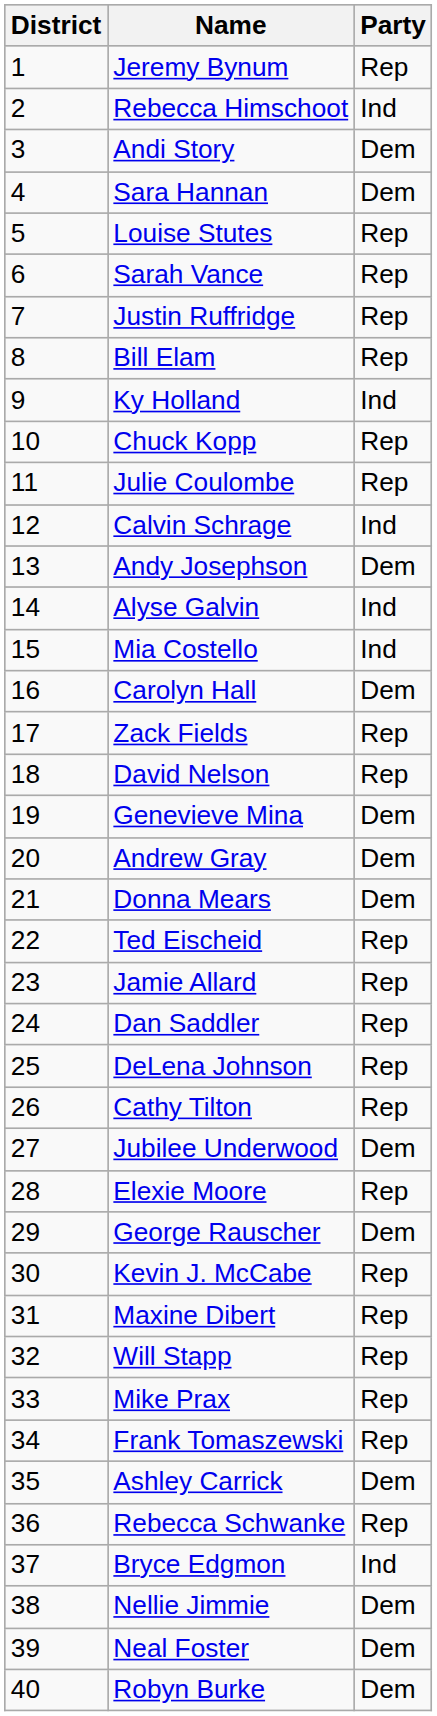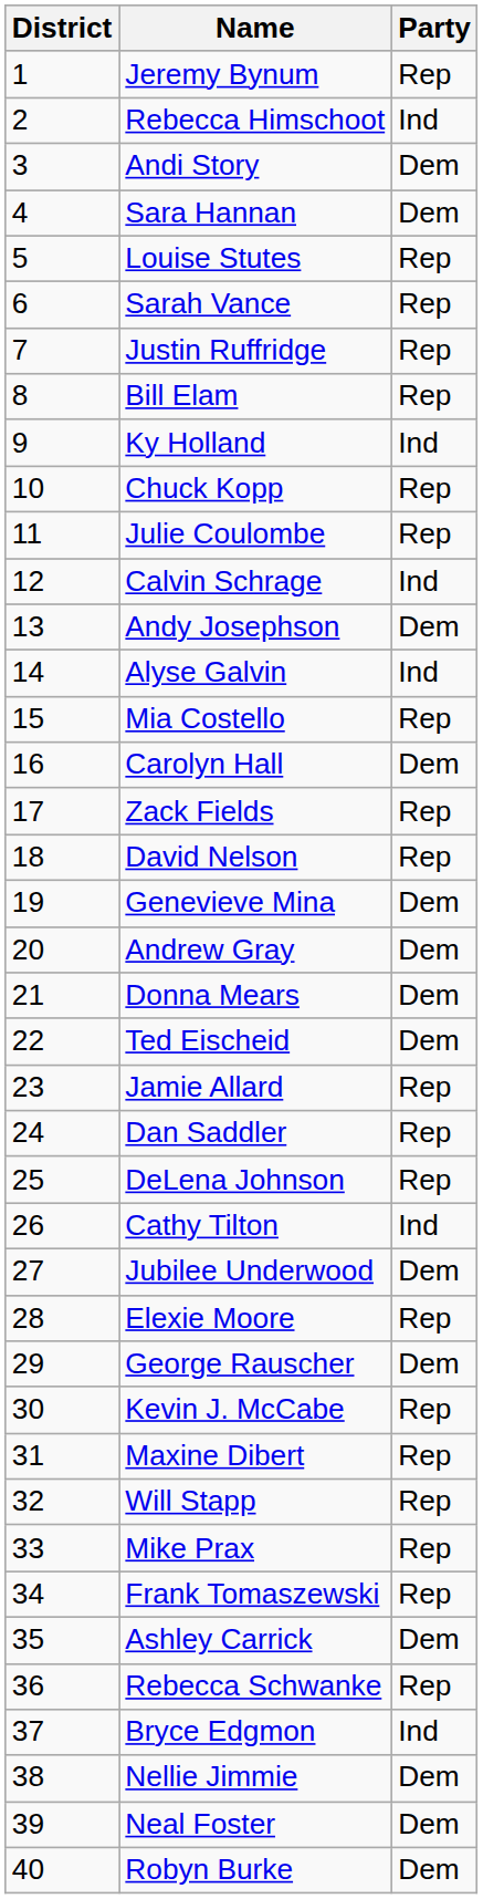 <table class="wikitable sortable mw-collapsible">
 <tr>
 <th>District</th>
 <th>Name</th>
 <th>Party</th>
 </tr>
 <tr>
 <td>1</td>
 <td><a href='#'>Jeremy Bynum</a></td>
 <td>Rep</td>
 </tr>
 <tr>
 <td>2</td>
 <td><a href='#'>Rebecca Himschoot</a></td>
 <td>Ind</td>
 </tr>
 <tr>
 <td>3</td>
 <td><a href='#'>Andi Story</a></td>
 <td>Dem</td>
 </tr>
 <tr>
 <td>4</td>
 <td><a href='#'>Sara Hannan</a></td>
 <td>Dem</td>
 </tr>
 <tr>
 <td>5</td>
 <td><a href='#'>Louise Stutes</a></td>
 <td>Rep</td>
 </tr>
 <tr>
 <td>6</td>
 <td><a href='#'>Sarah Vance</a></td>
 <td>Rep</td>
 </tr>
 <tr>
 <td>7</td>
 <td><a href='#'>Justin Ruffridge</a></td>
 <td>Rep</td>
 </tr>
 <tr>
 <td>8</td>
 <td><a href='#'>Bill Elam</a></td>
 <td>Rep</td>
 </tr>
 <tr>
 <td>9</td>
 <td><a href='#'>Ky Holland</a></td>
 <td>Ind</td>
 </tr>
 <tr>
 <td>10</td>
 <td><a href='#'>Chuck Kopp</a></td>
 <td>Rep</td>
 </tr>
 <tr>
 <td>11</td>
 <td><a href='#'>Julie Coulombe</a></td>
 <td>Rep</td>
 </tr>
 <tr>
 <td>12</td>
 <td><a href='#'>Calvin Schrage</a></td>
 <td>Ind</td>
 </tr>
 <tr>
 <td>13</td>
 <td><a href='#'>Andy Josephson</a></td>
 <td>Dem</td>
 </tr>
 <tr>
 <td>14</td>
 <td><a href='#'>Alyse Galvin</a></td>
 <td>Ind</td>
 </tr>
 <tr>
 <td>15</td>
 <td><a href='#'>Mia Costello</a></td>
-<td>Ind</td>
+<td>Rep</td>
 </tr>
 <tr>
 <td>16</td>
 <td><a href='#'>Carolyn Hall</a></td>
 <td>Dem</td>
 </tr>
 <tr>
 <td>17</td>
 <td><a href='#'>Zack Fields</a></td>
 <td>Rep</td>
 </tr>
 <tr>
 <td>18</td>
 <td><a href='#'>David Nelson</a></td>
 <td>Rep</td>
 </tr>
 <tr>
 <td>19</td>
 <td><a href='#'>Genevieve Mina</a></td>
 <td>Dem</td>
 </tr>
 <tr>
 <td>20</td>
 <td><a href='#'>Andrew Gray</a></td>
 <td>Dem</td>
 </tr>
 <tr>
 <td>21</td>
 <td><a href='#'>Donna Mears</a></td>
 <td>Dem</td>
 </tr>
 <tr>
 <td>22</td>
 <td><a href='#'>Ted Eischeid</a></td>
-<td>Rep</td>
+<td>Dem</td>
 </tr>
 <tr>
 <td>23</td>
 <td><a href='#'>Jamie Allard</a></td>
 <td>Rep</td>
 </tr>
 <tr>
 <td>24</td>
 <td><a href='#'>Dan Saddler</a></td>
 <td>Rep</td>
 </tr>
 <tr>
 <td>25</td>
 <td><a href='#'>DeLena Johnson</a></td>
 <td>Rep</td>
 </tr>
 <tr>
 <td>26</td>
 <td><a href='#'>Cathy Tilton</a></td>
-<td>Rep</td>
+<td>Ind</td>
 </tr>
 <tr>
 <td>27</td>
 <td><a href='#'>Jubilee Underwood</a></td>
 <td>Dem</td>
 </tr>
 <tr>
 <td>28</td>
 <td><a href='#'>Elexie Moore</a></td>
 <td>Rep</td>
 </tr>
 <tr>
 <td>29</td>
 <td><a href='#'>George Rauscher</a></td>
 <td>Dem</td>
 </tr>
 <tr>
 <td>30</td>
 <td><a href='#'>Kevin J. McCabe</a></td>
 <td>Rep</td>
 </tr>
 <tr>
 <td>31</td>
 <td><a href='#'>Maxine Dibert</a></td>
 <td>Rep</td>
 </tr>
 <tr>
 <td>32</td>
 <td><a href='#'>Will Stapp</a></td>
 <td>Rep</td>
 </tr>
 <tr>
 <td>33</td>
 <td><a href='#'>Mike Prax</a></td>
 <td>Rep</td>
 </tr>
 <tr>
 <td>34</td>
 <td><a href='#'>Frank Tomaszewski</a></td>
 <td>Rep</td>
 </tr>
 <tr>
 <td>35</td>
 <td><a href='#'>Ashley Carrick</a></td>
 <td>Dem</td>
 </tr>
 <tr>
 <td>36</td>
 <td><a href='#'>Rebecca Schwanke</a></td>
 <td>Rep</td>
 </tr>
 <tr>
 <td>37</td>
 <td><a href='#'>Bryce Edgmon</a></td>
 <td>Ind</td>
 </tr>
 <tr>
 <td>38</td>
 <td><a href='#'>Nellie Jimmie</a></td>
 <td>Dem</td>
 </tr>
 <tr>
 <td>39</td>
 <td><a href='#'>Neal Foster</a></td>
 <td>Dem</td>
 </tr>
 <tr>
 <td>40</td>
 <td><a href='#'>Robyn Burke</a></td>
 <td>Dem</td>
 </tr>
 </table>
